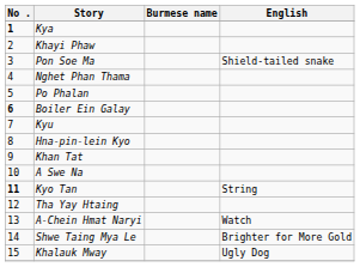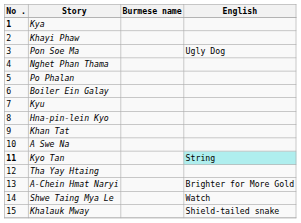 <table class="wikitable">
 <tr>
 <th>No .</th>
 <th>Story</th>
 <th>Burmese name</th>
 <th>English</th>
 </tr>
 <tr>
 </tr>
 <tr>
 <td><strong>1</strong></td>
 <td><em>Kya</em></td>
 <td></td>
 <td></td>
 </tr>
 <tr>
 <td>2</td>
 <td><em>Khayi Phaw</em></td>
 <td></td>
 <td></td>
 </tr>
 <tr>
 <td>3</td>
 <td><em>Pon Soe Ma</em></td>
 <td></td>
-<td>Shield-tailed snake</td>
+<td>Ugly Dog</td>
 </tr>
 <tr>
 <td>4</td>
 <td><em>Nghet Phan Thama</em></td>
 <td></td>
 <td></td>
 </tr>
 <tr>
 <td>5</td>
 <td><em>Po Phalan</em></td>
 <td></td>
 <td></td>
 </tr>
 <tr>
-<td><strong>6</strong></td>
+<td>6</td>
 <td><em>Boiler Ein Galay</em></td>
 <td></td>
 <td></td>
 </tr>
 <tr>
 <td>7</td>
 <td><em>Kyu</em></td>
 <td></td>
 <td></td>
 </tr>
 <tr>
 <td>8</td>
 <td><em>Hna-pin-lein Kyo</em></td>
 <td></td>
 <td></td>
 </tr>
 <tr>
 <td>9</td>
 <td><em>Khan Tat</em></td>
 <td></td>
 <td></td>
 </tr>
 <tr>
 <td>10</td>
 <td><em>A Swe Na</em></td>
 <td></td>
 <td></td>
 </tr>
 <tr>
 <td><strong>11</strong></td>
 <td><em>Kyo Tan</em></td>
 <td></td>
-<td>String</td>
+<td style="background: paleturquoise;">String</td>
 </tr>
 <tr>
 <td>12</td>
 <td><em>Tha Yay Htaing</em></td>
 <td></td>
 <td></td>
 </tr>
 <tr>
 <td>13</td>
 <td><em>A-Chein Hmat Naryi</em></td>
 <td></td>
-<td>Watch</td>
+<td>Brighter for More Gold</td>
 </tr>
 <tr>
 <td>14</td>
 <td><em>Shwe Taing Mya Le</em></td>
 <td></td>
-<td>Brighter for More Gold</td>
+<td>Watch</td>
 </tr>
 <tr>
 <td>15</td>
 <td><em>Khalauk Mway</em></td>
 <td></td>
-<td>Ugly Dog</td>
+<td>Shield-tailed snake</td>
 </tr>
 <tr>
 </tr>
 </table>
